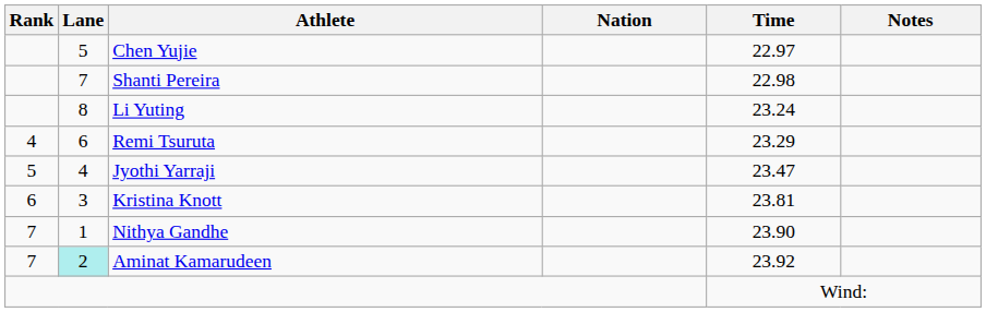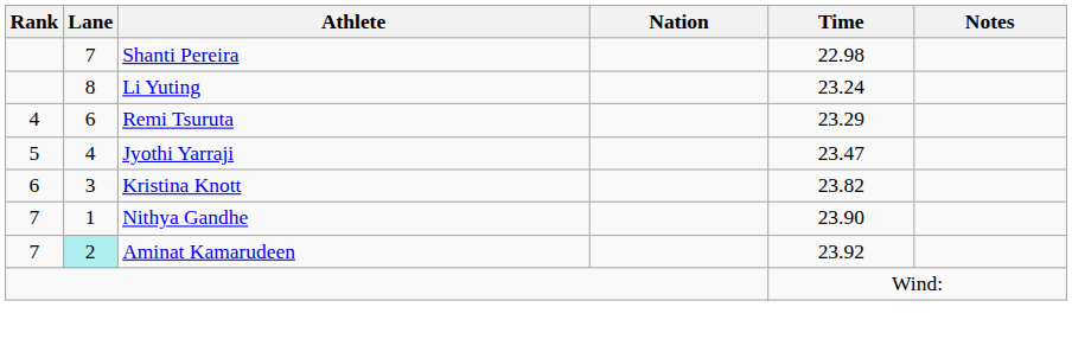 <table class="wikitable sortable" style="text-align:center;width: 65%;">
 <tr>
 <th scope="col" style="width: 10px;">Rank</th>
 <th scope="col" style="width: 10px;">Lane</th>
 <th scope="col">Athlete</th>
 <th scope="col">Nation</th>
 <th scope="col">Time</th>
 <th scope="col">Notes</th>
-</tr>
-<tr>
-<td></td>
-<td>5</td>
-<td align="left"><a href='#'>Chen Yujie</a></td>
-<td align="left"></td>
-<td>22.97</td>
-<td></td>
 </tr>
 <tr>
 <td></td>
 <td>7</td>
 <td align="left"><a href='#'>Shanti Pereira</a></td>
 <td align="left"></td>
 <td>22.98</td>
 <td></td>
 </tr>
 <tr>
 <td></td>
 <td>8</td>
 <td align="left"><a href='#'>Li Yuting</a></td>
 <td align="left"></td>
 <td>23.24</td>
 <td></td>
 </tr>
 <tr>
 <td>4</td>
 <td>6</td>
 <td align="left"><a href='#'>Remi Tsuruta</a></td>
 <td align="left"></td>
 <td>23.29</td>
 <td></td>
 </tr>
 <tr>
 <td>5</td>
 <td>4</td>
 <td align="left"><a href='#'>Jyothi Yarraji</a></td>
 <td align="left"></td>
 <td>23.47</td>
 <td></td>
 </tr>
 <tr>
 <td>6</td>
 <td>3</td>
 <td align="left"><a href='#'>Kristina Knott</a></td>
 <td align="left"></td>
-<td>23.81</td>
+<td>23.82</td>
 <td></td>
 </tr>
 <tr>
 <td>7</td>
 <td>1</td>
 <td align="left"><a href='#'>Nithya Gandhe</a></td>
 <td align="left"></td>
 <td>23.90</td>
 <td></td>
 </tr>
 <tr>
 <td>7</td>
 <td style="background: paleturquoise;">2</td>
 <td align="left"><a href='#'>Aminat Kamarudeen</a></td>
 <td align="left"></td>
 <td>23.92</td>
 <td></td>
 </tr>
 <tr class="sortbottom">
 <td colspan="4"></td>
 <td colspan="2">Wind: </td>
 </tr>
 </table>
